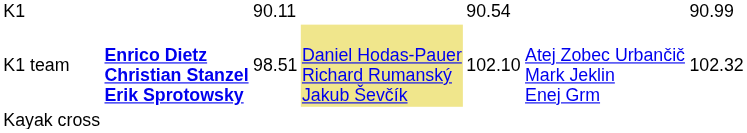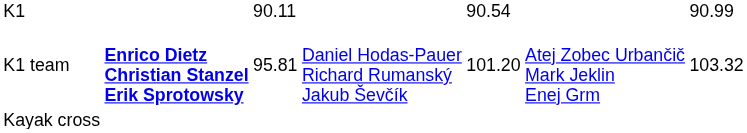 <table>
 <tr>
 <td>K1</td>
 <td></td>
 <td>90.11</td>
 <td></td>
 <td>90.54</td>
 <td></td>
 <td>90.99</td>
 </tr>
 <tr>
 <td>K1 team</td>
 <td><strong><br><a href='#'>Enrico Dietz</a><br><a href='#'>Christian Stanzel</a><br><a href='#'>Erik Sprotowsky</a></strong></td>
-<td>98.51</td>
-<td style="background: khaki;"><br><a href='#'>Daniel Hodas-Pauer</a><br><a href='#'>Richard Rumanský</a><br><a href='#'>Jakub Ševčík</a></td>
-<td>102.10</td>
+<td>95.81</td>
+<td><br><a href='#'>Daniel Hodas-Pauer</a><br><a href='#'>Richard Rumanský</a><br><a href='#'>Jakub Ševčík</a></td>
+<td>101.20</td>
 <td><br><a href='#'>Atej Zobec Urbančič</a><br><a href='#'>Mark Jeklin</a><br><a href='#'>Enej Grm</a></td>
-<td>102.32</td>
+<td>103.32</td>
 </tr>
 <tr>
 <td>Kayak cross</td>
 <td></td>
 <td></td>
 <td></td>
 <td></td>
 <td></td>
 <td></td>
 </tr>
 </table>
